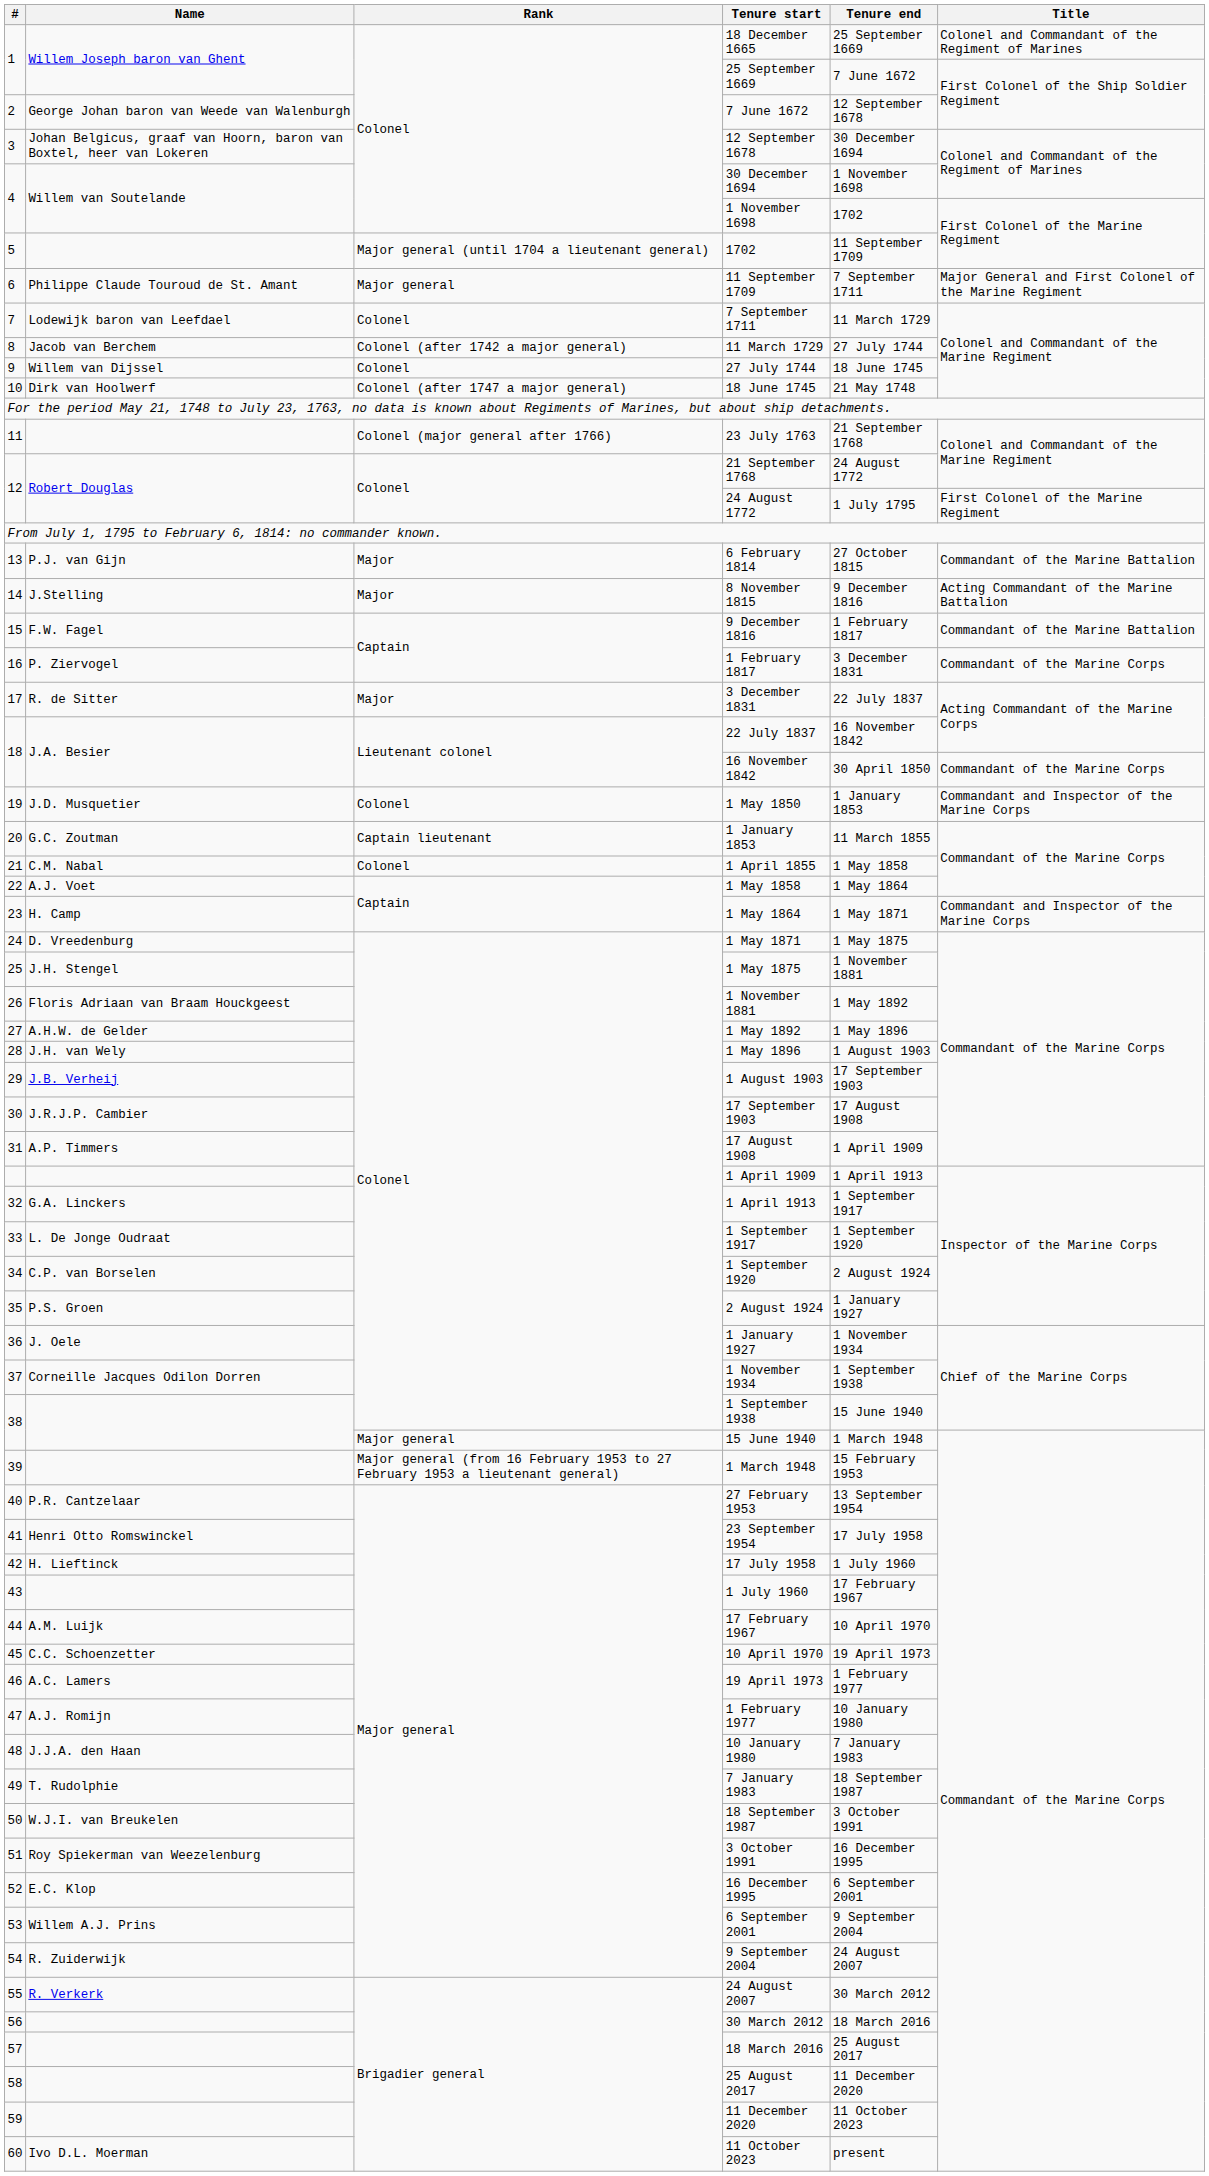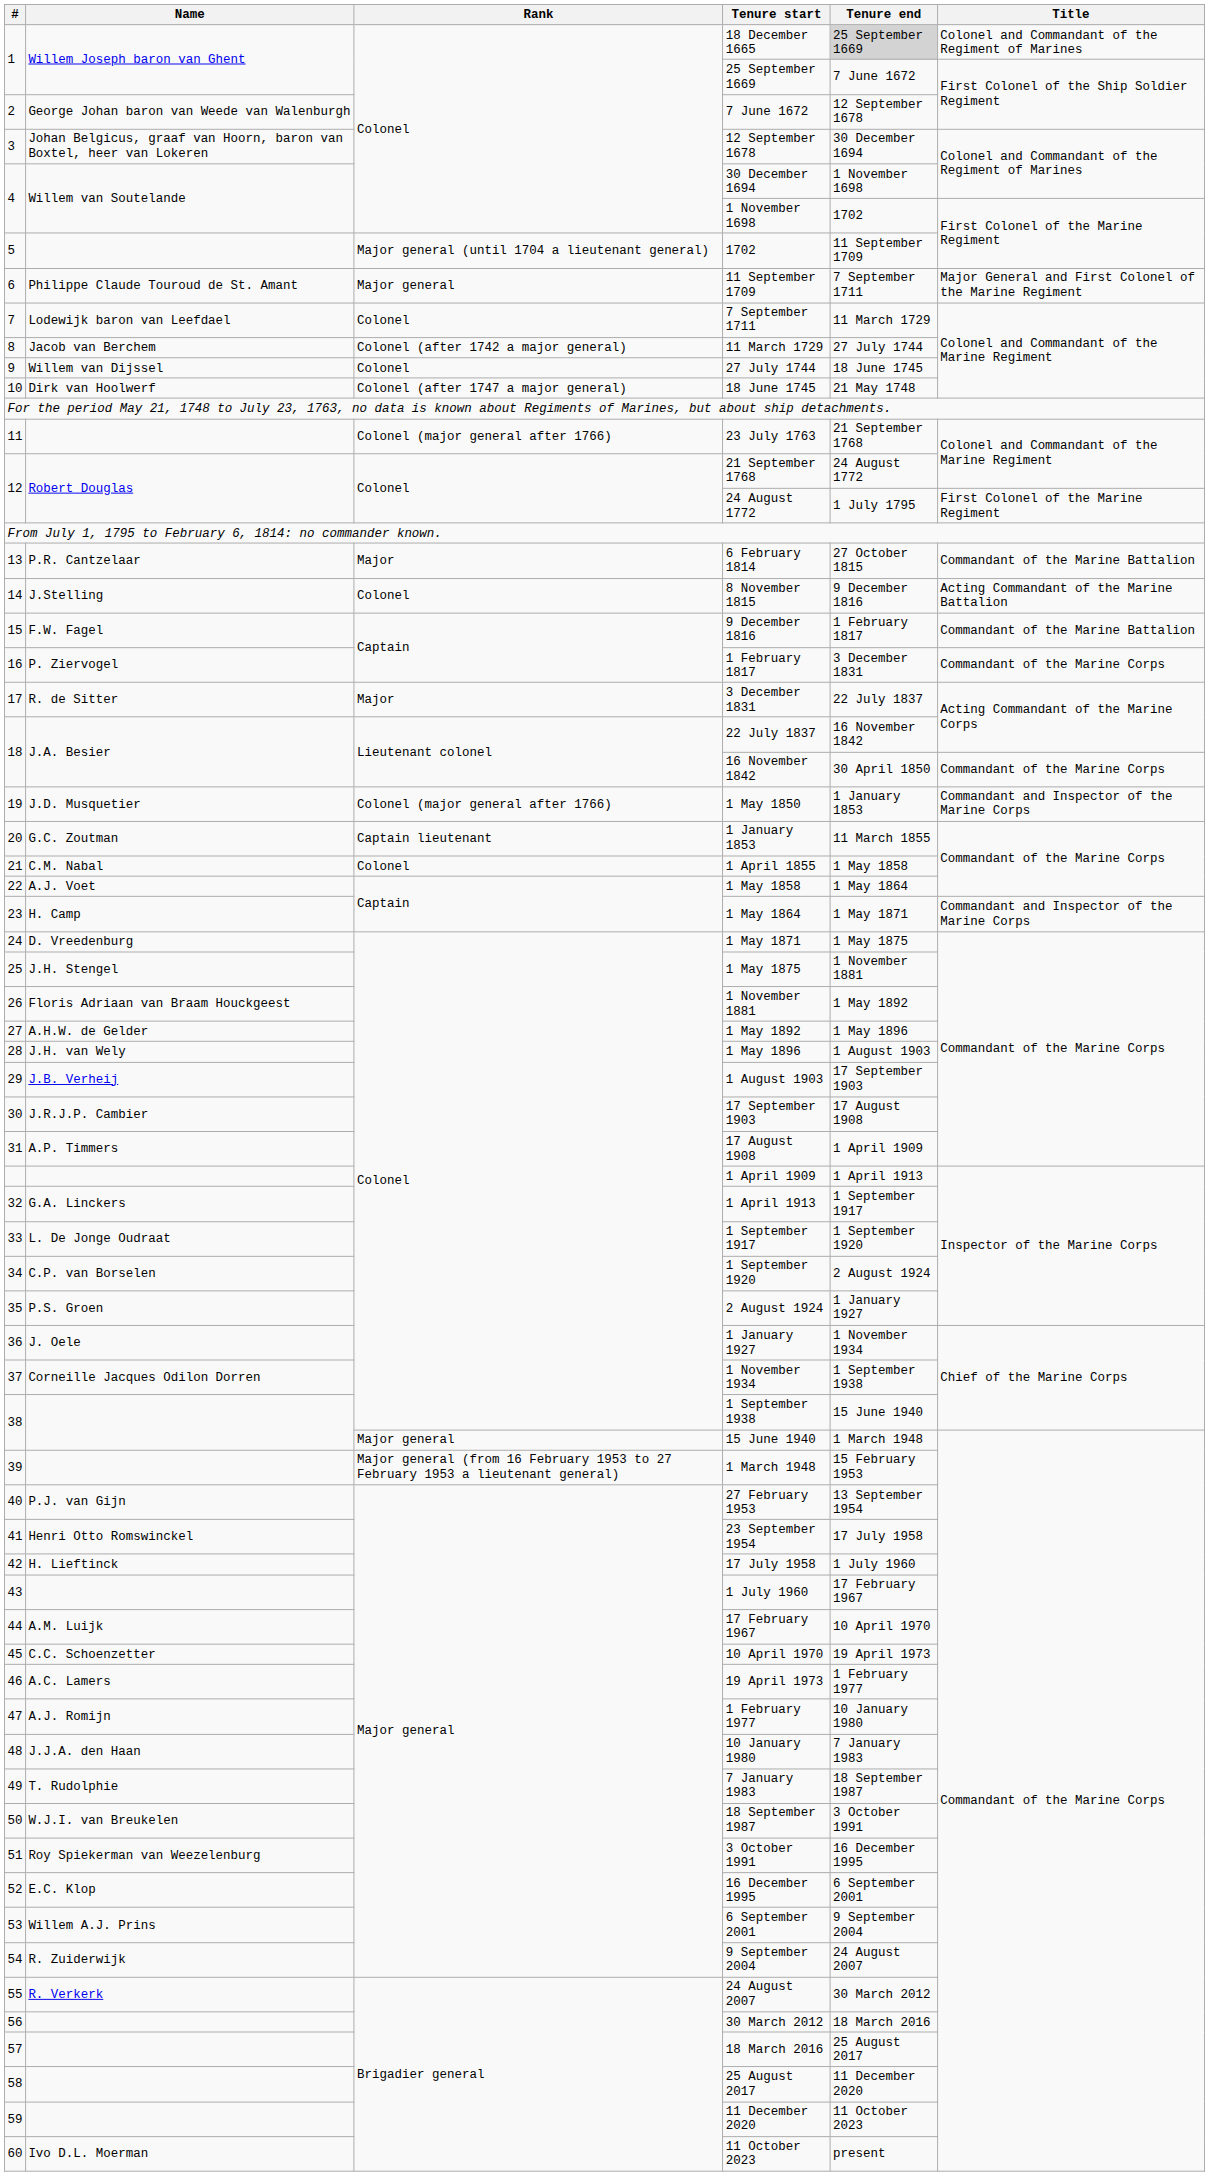 <table class="wikitable sortable">
 <tr>
 <th>#</th>
 <th>Name</th>
 <th>Rank</th>
 <th>Tenure start</th>
 <th>Tenure end</th>
 <th>Title</th>
 </tr>
 <tr>
 <td rowspan="2">1</td>
 <td rowspan="2"><a href='#'>Willem Joseph baron van Ghent</a></td>
 <td rowspan="6">Colonel</td>
 <td>18 December 1665</td>
-<td>25 September 1669</td>
+<td style="background: lightgrey;">25 September 1669</td>
 <td>Colonel and Commandant of the Regiment of Marines</td>
 </tr>
 <tr>
 <td>25 September 1669</td>
 <td>7 June 1672</td>
 <td rowspan="2">First Colonel of the Ship Soldier Regiment</td>
 </tr>
 <tr>
 <td>2</td>
 <td>George Johan baron van Weede van Walenburgh</td>
 <td>7 June 1672</td>
 <td>12 September 1678</td>
 </tr>
 <tr>
 <td>3</td>
 <td>Johan Belgicus, graaf van Hoorn, baron van Boxtel, heer van Lokeren</td>
 <td>12 September 1678</td>
 <td>30 December 1694</td>
 <td rowspan="2">Colonel and Commandant of the Regiment of Marines</td>
 </tr>
 <tr>
 <td rowspan="2">4</td>
 <td rowspan="2">Willem van Soutelande</td>
 <td>30 December 1694</td>
 <td>1 November 1698</td>
 </tr>
 <tr>
 <td>1 November 1698</td>
 <td>1702</td>
 <td rowspan="2">First Colonel of the Marine Regiment</td>
 </tr>
 <tr>
 <td>5</td>
 <td></td>
 <td>Major general (until 1704 a lieutenant general)</td>
 <td>1702</td>
 <td>11 September 1709</td>
 </tr>
 <tr>
 <td>6</td>
 <td>Philippe Claude Touroud de St. Amant</td>
 <td>Major general</td>
 <td>11 September 1709</td>
 <td>7 September 1711</td>
 <td>Major General and First Colonel of the Marine Regiment</td>
 </tr>
 <tr>
 <td>7</td>
 <td>Lodewijk baron van Leefdael</td>
 <td>Colonel</td>
 <td>7 September 1711</td>
 <td>11 March 1729</td>
 <td rowspan="4">Colonel and Commandant of the Marine Regiment</td>
 </tr>
 <tr>
 <td>8</td>
 <td>Jacob van Berchem</td>
 <td>Colonel (after 1742 a major general)</td>
 <td>11 March 1729</td>
 <td>27 July 1744</td>
 </tr>
 <tr>
 <td>9</td>
 <td>Willem van Dijssel</td>
 <td>Colonel</td>
 <td>27 July 1744</td>
 <td>18 June 1745</td>
 </tr>
 <tr>
 <td>10</td>
 <td>Dirk van Hoolwerf</td>
 <td>Colonel (after 1747 a major general)</td>
 <td>18 June 1745</td>
 <td>21 May 1748</td>
 </tr>
 <tr>
 <td colspan="6"><em>For the period May 21, 1748 to July 23, 1763, no data is known about Regiments of Marines, but about ship detachments.</em></td>
 </tr>
 <tr>
 <td>11</td>
 <td></td>
 <td>Colonel (major general after 1766)</td>
 <td>23 July 1763</td>
 <td>21 September 1768</td>
 <td rowspan="2">Colonel and Commandant of the Marine Regiment</td>
 </tr>
 <tr>
 <td rowspan="2">12</td>
 <td rowspan="2"><a href='#'>Robert Douglas</a></td>
 <td rowspan="2">Colonel</td>
 <td>21 September 1768</td>
 <td>24 August 1772</td>
 </tr>
 <tr>
 <td>24 August 1772</td>
 <td>1 July 1795</td>
 <td>First Colonel of the Marine Regiment</td>
 </tr>
 <tr>
 <td colspan="6"><em>From July 1, 1795 to February 6, 1814: no commander known.</em></td>
 </tr>
 <tr>
 <td>13</td>
-<td>P.J. van Gijn</td>
+<td>P.R. Cantzelaar</td>
 <td>Major</td>
 <td>6 February 1814</td>
 <td>27 October 1815</td>
 <td>Commandant of the Marine Battalion</td>
 </tr>
 <tr>
 <td>14</td>
 <td>J.Stelling</td>
-<td>Major</td>
+<td>Colonel</td>
 <td>8 November 1815</td>
 <td>9 December 1816</td>
 <td>Acting Commandant of the Marine Battalion</td>
 </tr>
 <tr>
 <td>15</td>
 <td>F.W. Fagel</td>
 <td rowspan="2">Captain</td>
 <td>9 December 1816</td>
 <td>1 February 1817</td>
 <td>Commandant of the Marine Battalion</td>
 </tr>
 <tr>
 <td>16</td>
 <td>P. Ziervogel</td>
 <td>1 February 1817</td>
 <td>3 December 1831</td>
 <td>Commandant of the Marine Corps</td>
 </tr>
 <tr>
 <td>17</td>
 <td>R. de Sitter</td>
 <td>Major</td>
 <td>3 December 1831</td>
 <td>22 July 1837</td>
 <td rowspan="2">Acting Commandant of the Marine Corps</td>
 </tr>
 <tr>
 <td rowspan="2">18</td>
 <td rowspan="2">J.A. Besier</td>
 <td rowspan="2">Lieutenant colonel</td>
 <td>22 July 1837</td>
 <td>16 November 1842</td>
 </tr>
 <tr>
 <td>16 November 1842</td>
 <td>30 April 1850</td>
 <td>Commandant of the Marine Corps</td>
 </tr>
 <tr>
 <td>19</td>
 <td>J.D. Musquetier</td>
-<td>Colonel</td>
+<td>Colonel (major general after 1766)</td>
 <td>1 May 1850</td>
 <td>1 January 1853</td>
 <td>Commandant and Inspector of the Marine Corps</td>
 </tr>
 <tr>
 <td>20</td>
 <td>G.C. Zoutman</td>
 <td>Captain lieutenant</td>
 <td>1 January 1853</td>
 <td>11 March 1855</td>
 <td rowspan="3">Commandant of the Marine Corps</td>
 </tr>
 <tr>
 <td>21</td>
 <td>C.M. Nabal</td>
 <td>Colonel</td>
 <td>1 April 1855</td>
 <td>1 May 1858</td>
 </tr>
 <tr>
 <td>22</td>
 <td>A.J. Voet</td>
 <td rowspan="2">Captain</td>
 <td>1 May 1858</td>
 <td>1 May 1864</td>
 </tr>
 <tr>
 <td>23</td>
 <td>H. Camp</td>
 <td>1 May 1864</td>
 <td>1 May 1871</td>
 <td>Commandant and Inspector of the Marine Corps</td>
 </tr>
 <tr>
 <td>24</td>
 <td>D. Vreedenburg</td>
 <td rowspan="16">Colonel</td>
 <td>1 May 1871</td>
 <td>1 May 1875</td>
 <td rowspan="8">Commandant of the Marine Corps</td>
 </tr>
 <tr>
 <td>25</td>
 <td>J.H. Stengel</td>
 <td>1 May 1875</td>
 <td>1 November 1881</td>
 </tr>
 <tr>
 <td>26</td>
 <td>Floris Adriaan van Braam Houckgeest</td>
 <td>1 November 1881</td>
 <td>1 May 1892</td>
 </tr>
 <tr>
 <td>27</td>
 <td>A.H.W. de Gelder</td>
 <td>1 May 1892</td>
 <td>1 May 1896</td>
 </tr>
 <tr>
 <td>28</td>
 <td>J.H. van Wely</td>
 <td>1 May 1896</td>
 <td>1 August 1903</td>
 </tr>
 <tr>
 <td>29</td>
 <td><a href='#'>J.B. Verheij</a></td>
 <td>1 August 1903</td>
 <td>17 September 1903</td>
 </tr>
 <tr>
 <td>30</td>
 <td>J.R.J.P. Cambier</td>
 <td>17 September 1903</td>
 <td>17 August 1908</td>
 </tr>
 <tr>
 <td>31</td>
 <td>A.P. Timmers</td>
 <td>17 August 1908</td>
 <td>1 April 1909</td>
 </tr>
 <tr>
 <td></td>
 <td></td>
 <td>1 April 1909</td>
 <td>1 April 1913</td>
 <td rowspan="5">Inspector of the Marine Corps</td>
 </tr>
 <tr>
 <td>32</td>
 <td>G.A. Linckers</td>
 <td>1 April 1913</td>
 <td>1 September 1917</td>
 </tr>
 <tr>
 <td>33</td>
 <td>L. De Jonge Oudraat</td>
 <td>1 September 1917</td>
 <td>1 September 1920</td>
 </tr>
 <tr>
 <td>34</td>
 <td>C.P. van Borselen</td>
 <td>1 September 1920</td>
 <td>2 August 1924</td>
 </tr>
 <tr>
 <td>35</td>
 <td>P.S. Groen</td>
 <td>2 August 1924</td>
 <td>1 January 1927</td>
 </tr>
 <tr>
 <td>36</td>
 <td>J. Oele</td>
 <td>1 January 1927</td>
 <td>1 November 1934</td>
 <td rowspan="3">Chief of the Marine Corps</td>
 </tr>
 <tr>
 <td>37</td>
 <td>Corneille Jacques Odilon Dorren</td>
 <td>1 November 1934</td>
 <td>1 September 1938</td>
 </tr>
 <tr>
 <td rowspan="2">38</td>
 <td rowspan="2"></td>
 <td>1 September 1938</td>
 <td>15 June 1940</td>
 </tr>
 <tr>
 <td>Major general</td>
 <td>15 June 1940</td>
 <td>1 March 1948</td>
 <td rowspan="23">Commandant of the Marine Corps</td>
 </tr>
 <tr>
 <td>39</td>
 <td></td>
 <td>Major general (from 16 February 1953 to 27 February 1953 a lieutenant general)</td>
 <td>1 March 1948</td>
 <td>15 February 1953</td>
 </tr>
 <tr>
 <td>40</td>
-<td>P.R. Cantzelaar</td>
+<td>P.J. van Gijn</td>
 <td rowspan="15">Major general</td>
 <td>27 February 1953</td>
 <td>13 September 1954</td>
 </tr>
 <tr>
 <td>41</td>
 <td>Henri Otto Romswinckel</td>
 <td>23 September 1954</td>
 <td>17 July 1958</td>
 </tr>
 <tr>
 <td>42</td>
 <td>H. Lieftinck</td>
 <td>17 July 1958</td>
 <td>1 July 1960</td>
 </tr>
 <tr>
 <td>43</td>
 <td></td>
 <td>1 July 1960</td>
 <td>17 February 1967</td>
 </tr>
 <tr>
 <td>44</td>
 <td>A.M. Luijk</td>
 <td>17 February 1967</td>
 <td>10 April 1970</td>
 </tr>
 <tr>
 <td>45</td>
 <td>C.C. Schoenzetter</td>
 <td>10 April 1970</td>
 <td>19 April 1973</td>
 </tr>
 <tr>
 <td>46</td>
 <td>A.C. Lamers</td>
 <td>19 April 1973</td>
 <td>1 February 1977</td>
 </tr>
 <tr>
 <td>47</td>
 <td>A.J. Romijn</td>
 <td>1 February 1977</td>
 <td>10 January 1980</td>
 </tr>
 <tr>
 <td>48</td>
 <td>J.J.A. den Haan</td>
 <td>10 January 1980</td>
 <td>7 January 1983</td>
 </tr>
 <tr>
 <td>49</td>
 <td>T. Rudolphie</td>
 <td>7 January 1983</td>
 <td>18 September 1987</td>
 </tr>
 <tr>
 <td>50</td>
 <td>W.J.I. van Breukelen</td>
 <td>18 September 1987</td>
 <td>3 October 1991</td>
 </tr>
 <tr>
 <td>51</td>
 <td>Roy Spiekerman van Weezelenburg</td>
 <td>3 October 1991</td>
 <td>16 December 1995</td>
 </tr>
 <tr>
 <td>52</td>
 <td>E.C. Klop</td>
 <td>16 December 1995</td>
 <td>6 September 2001</td>
 </tr>
 <tr>
 <td>53</td>
 <td>Willem A.J. Prins</td>
 <td>6 September 2001</td>
 <td>9 September 2004</td>
 </tr>
 <tr>
 <td>54</td>
 <td>R. Zuiderwijk</td>
 <td>9 September 2004</td>
 <td>24 August 2007</td>
 </tr>
 <tr>
 <td>55</td>
 <td><a href='#'>R. Verkerk</a></td>
 <td rowspan="6">Brigadier general</td>
 <td>24 August 2007</td>
 <td>30 March 2012</td>
 </tr>
 <tr>
 <td>56</td>
 <td></td>
 <td>30 March 2012</td>
 <td>18 March 2016</td>
 </tr>
 <tr>
 <td>57</td>
 <td></td>
 <td>18 March 2016</td>
 <td>25 August 2017</td>
 </tr>
 <tr>
 <td>58</td>
 <td></td>
 <td>25 August 2017</td>
 <td>11 December 2020</td>
 </tr>
 <tr>
 <td>59</td>
 <td></td>
 <td>11 December 2020</td>
 <td>11 October 2023</td>
 </tr>
 <tr>
 <td>60</td>
 <td>Ivo D.L. Moerman</td>
 <td>11 October 2023</td>
 <td>present</td>
 </tr>
 </table>
